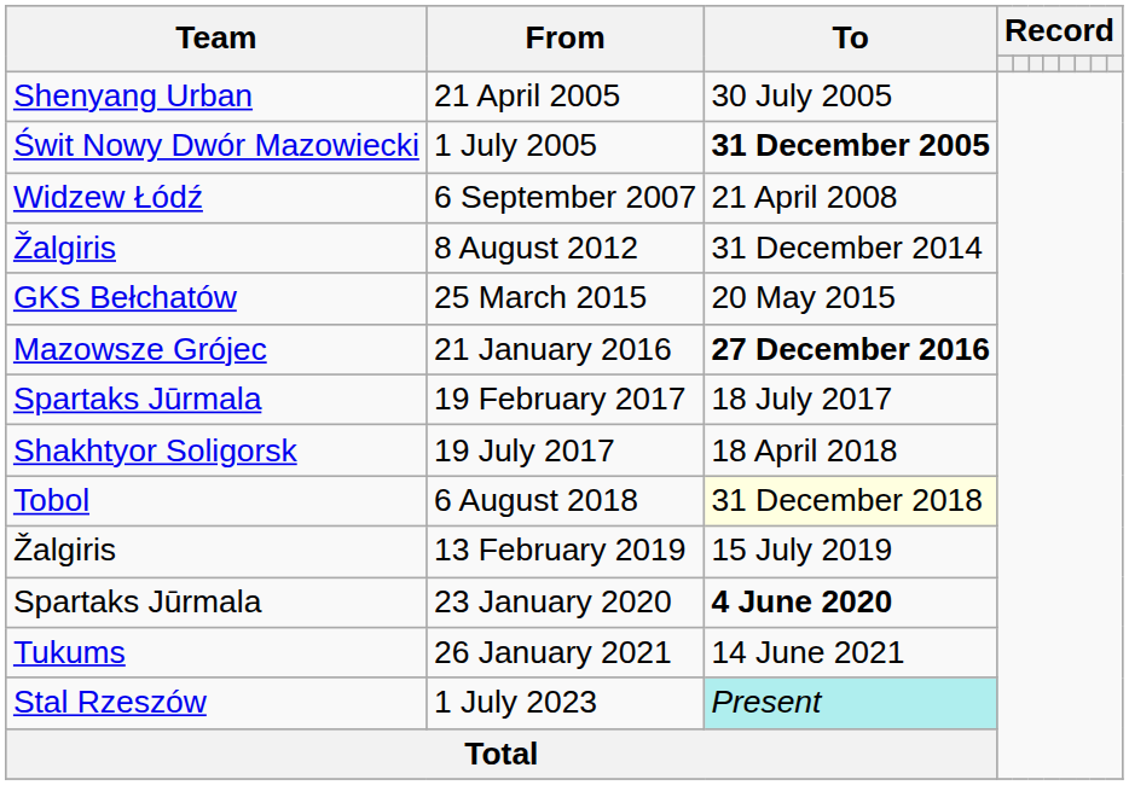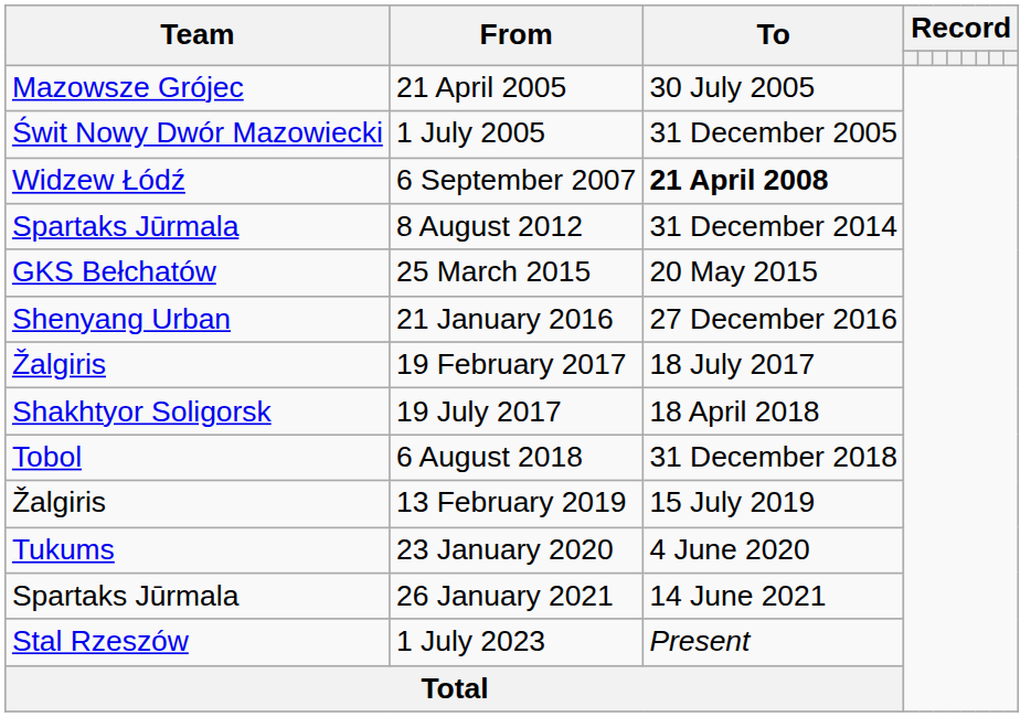 <table class="wikitable" style="text-align: center;">
 <tr>
 <th rowspan="2">Team</th>
 <th rowspan="2">From</th>
 <th rowspan="2">To</th>
 <th colspan="8">Record</th>
 </tr>
 <tr>
 <th></th>
 <th></th>
 <th></th>
 <th></th>
 <th></th>
 <th></th>
 <th></th>
 <th></th>
 </tr>
 <tr>
-<td align=left><a href='#'>Shenyang Urban</a></td>
+<td align=left><a href='#'>Mazowsze Grójec</a></td>
 <td align=left>21 April 2005</td>
 <td align=left>30 July 2005<br></td>
 </tr>
 <tr>
 <td align=left><a href='#'>Świt Nowy Dwór Mazowiecki</a></td>
 <td align=left>1 July 2005</td>
-<td align=left><strong>31 December 2005<br></strong></td>
+<td align=left>31 December 2005<br></td>
 </tr>
 <tr>
 <td align=left><a href='#'>Widzew Łódź</a></td>
 <td align=left>6 September 2007</td>
-<td align=left>21 April 2008<br></td>
+<td align=left><strong>21 April 2008<br></strong></td>
 </tr>
 <tr>
-<td align=left><a href='#'>Žalgiris</a></td>
+<td align=left><a href='#'>Spartaks Jūrmala</a></td>
 <td align=left>8 August 2012</td>
 <td align=left>31 December 2014<br></td>
 </tr>
 <tr>
 <td align=left><a href='#'>GKS Bełchatów</a></td>
 <td align=left>25 March 2015</td>
 <td align=left>20 May 2015<br></td>
 </tr>
 <tr>
-<td align=left><a href='#'>Mazowsze Grójec</a></td>
+<td align=left><a href='#'>Shenyang Urban</a></td>
 <td align=left>21 January 2016</td>
-<td align=left><strong>27 December 2016<br></strong></td>
+<td align=left>27 December 2016<br></td>
 </tr>
 <tr>
-<td align=left><a href='#'>Spartaks Jūrmala</a></td>
+<td align=left><a href='#'>Žalgiris</a></td>
 <td align=left>19 February 2017</td>
 <td align=left>18 July 2017<br></td>
 </tr>
 <tr>
 <td align=left><a href='#'>Shakhtyor Soligorsk</a></td>
 <td align=left>19 July 2017</td>
 <td align=left>18 April 2018<br></td>
 </tr>
 <tr>
 <td align=left><a href='#'>Tobol</a></td>
 <td align=left>6 August 2018</td>
-<td align=left style="background: lightyellow;">31 December 2018<br></td>
+<td align=left>31 December 2018<br></td>
 </tr>
 <tr>
 <td align=left>Žalgiris</td>
 <td align=left>13 February 2019</td>
 <td align=left>15 July 2019<br></td>
 </tr>
 <tr>
-<td align=left>Spartaks Jūrmala</td>
+<td align=left><a href='#'>Tukums</a></td>
 <td align=left>23 January 2020</td>
-<td align=left><strong>4 June 2020<br></strong></td>
+<td align=left>4 June 2020<br></td>
 </tr>
 <tr>
-<td align=left><a href='#'>Tukums</a></td>
+<td align=left>Spartaks Jūrmala</td>
 <td align=left>26 January 2021</td>
 <td align=left>14 June 2021<br></td>
 </tr>
 <tr>
 <td align=left><a href='#'>Stal Rzeszów</a></td>
 <td align=left>1 July 2023</td>
-<td align=left style="background: paleturquoise;"><em>Present</em><br></td>
+<td align=left><em>Present</em><br></td>
 </tr>
 <tr>
 <th colspan="3">Total<br></th>
 </tr>
 </table>
